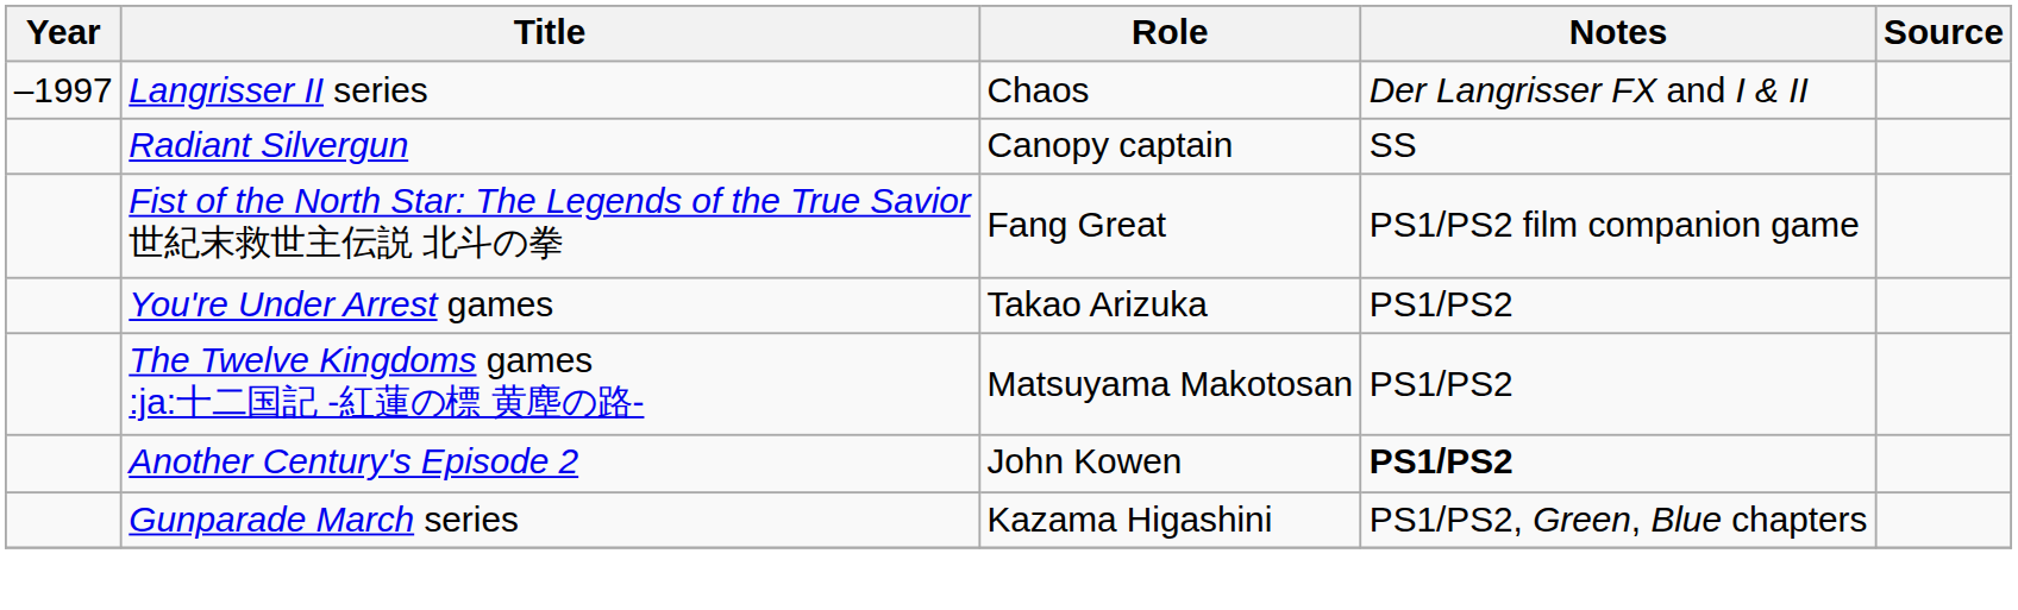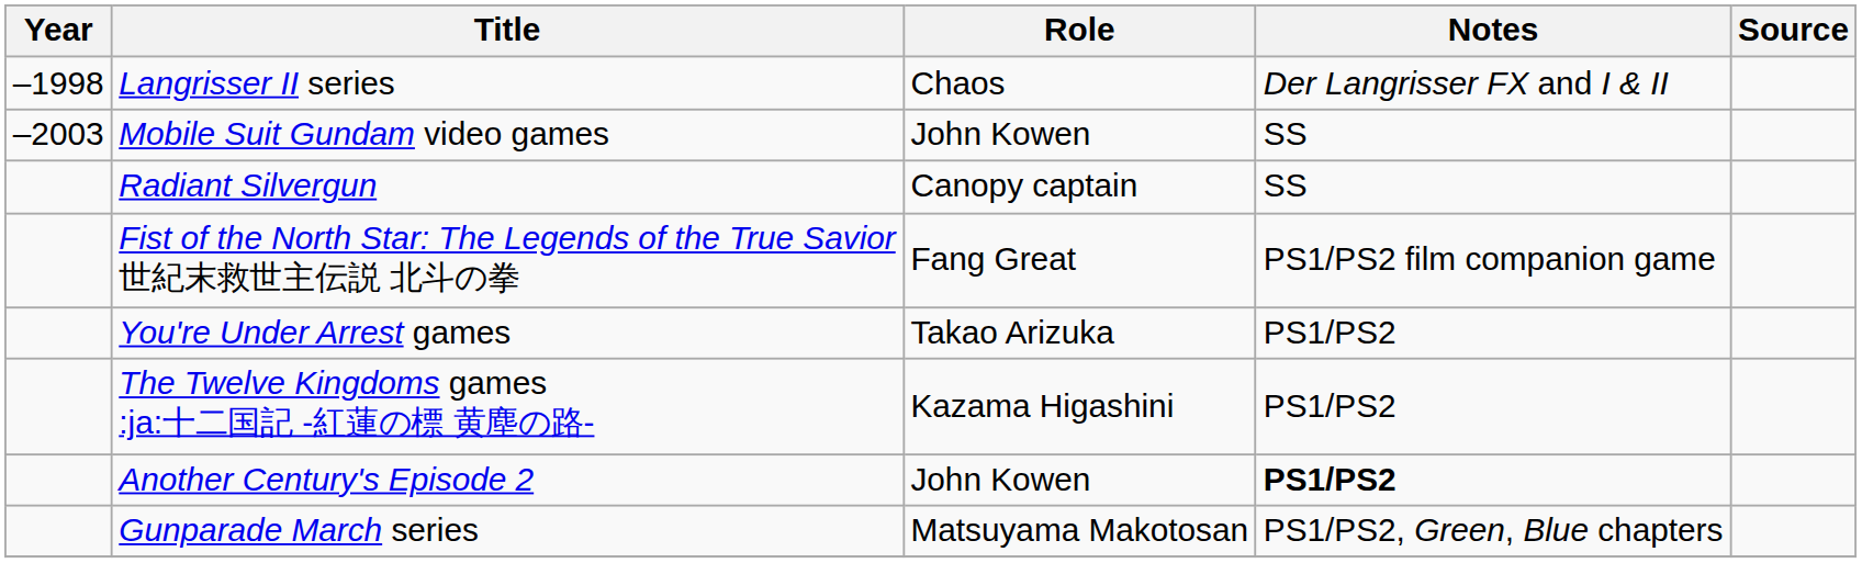 <table class="wikitable sortable plainrowheaders">
 <tr>
 <th>Year</th>
 <th>Title</th>
 <th>Role</th>
 <th class="unsortable">Notes</th>
 <th class="unsortable">Source</th>
 </tr>
 <tr>
-<td>–1997</td>
+<td>–1998</td>
 <td><em><a href='#'>Langrisser II</a></em> series</td>
 <td>Chaos</td>
 <td><em>Der Langrisser FX</em> and <em>I & II</em></td>
+<td></td>
+</tr>
+<tr>
+<td>–2003</td>
+<td><em><a href='#'>Mobile Suit Gundam</a></em> video games</td>
+<td>John Kowen</td>
+<td>SS</td>
 <td></td>
 </tr>
 <tr>
 <td></td>
 <td><em><a href='#'>Radiant Silvergun</a></em></td>
 <td>Canopy captain</td>
 <td>SS</td>
 <td></td>
 </tr>
 <tr>
 <td></td>
 <td><em><a href='#'>Fist of the North Star: The Legends of the True Savior</a></em><br>世紀末救世主伝説 北斗の拳</td>
 <td>Fang Great</td>
 <td>PS1/PS2 film companion game</td>
 <td></td>
 </tr>
 <tr>
 <td></td>
 <td><em><a href='#'>You're Under Arrest</a></em> games</td>
 <td>Takao Arizuka</td>
 <td>PS1/PS2</td>
 <td></td>
 </tr>
 <tr>
 <td></td>
 <td><em><a href='#'>The Twelve Kingdoms</a></em> games<br><a href='#'>:ja:十二国記 -紅蓮の標 黄塵の路-</a></td>
-<td>Matsuyama Makotosan</td>
+<td>Kazama Higashini</td>
 <td>PS1/PS2</td>
 <td></td>
 </tr>
 <tr>
 <td></td>
 <td><em><a href='#'>Another Century's Episode 2</a></em></td>
 <td>John Kowen</td>
 <td><strong>PS1/PS2</strong></td>
 <td></td>
 </tr>
 <tr>
 <td></td>
 <td><em><a href='#'>Gunparade March</a></em> series</td>
-<td>Kazama Higashini</td>
+<td>Matsuyama Makotosan</td>
 <td>PS1/PS2, <em>Green</em>, <em>Blue</em> chapters</td>
 <td></td>
 </tr>
 <tr>
 </tr>
 </table>
